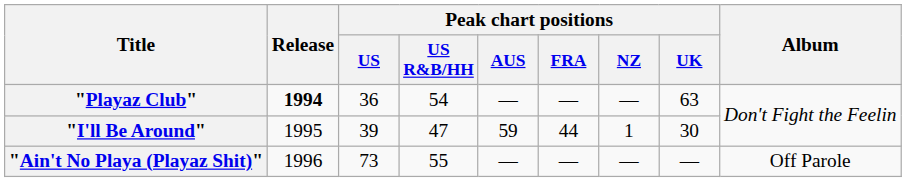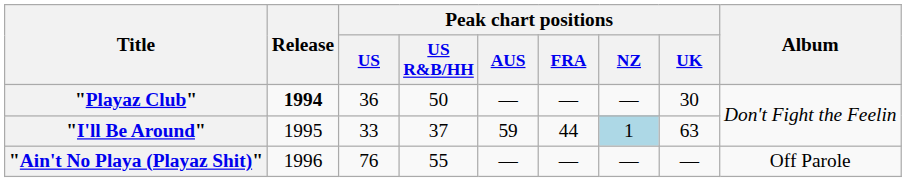 <table class="wikitable plainrowheaders" style="text-align:center;">
 <tr>
 <th scope="col" rowspan="2">Title</th>
 <th scope="col" rowspan="2">Release</th>
 <th scope="col" colspan="6">Peak chart positions</th>
 <th scope="col" rowspan="2">Album</th>
 </tr>
 <tr>
 <th scope="col" style="width:3em;font-size:90%;"><a href='#'>US</a><br></th>
 <th scope="col" style="width:3em;font-size:90%;"><a href='#'>US<br>R&B/HH</a><br></th>
 <th scope="col" style="width:3em;font-size:90%;"><a href='#'>AUS</a><br></th>
 <th scope="col" style="width:3em;font-size:90%;"><a href='#'>FRA</a><br></th>
 <th scope="col" style="width:3em;font-size:90%;"><a href='#'>NZ</a><br></th>
 <th scope="col" style="width:3em;font-size:90%;"><a href='#'>UK</a><br></th>
 </tr>
 <tr>
 <th scope="row">"<a href='#'>Playaz Club</a>"</th>
 <td><strong>1994</strong></td>
 <td>36</td>
-<td>54</td>
+<td>50</td>
 <td>—</td>
 <td>—</td>
 <td>—</td>
-<td>63</td>
+<td>30</td>
 <td rowspan="2"><em>Don't Fight the Feelin<strong></td>
 </tr>
 <tr>
 <th scope="row">"<a href='#'>I'll Be Around</a>"<br></th>
 <td>1995</td>
-<td>39</td>
-<td>47</td>
+<td>33</td>
+<td>37</td>
 <td>59</td>
 <td>44</td>
-<td>1</td>
-<td>30</td>
+<td style="background: lightblue;">1</td>
+<td>63</td>
 </tr>
 <tr>
 <th scope="row">"<a href='#'>Ain't No Playa (Playaz Shit)</a>"</th>
 <td>1996</td>
-<td>73</td>
+<td>76</td>
 <td>55</td>
 <td>—</td>
 <td>—</td>
 <td>—</td>
 <td>—</td>
 <td></em>Off Parole<em></td>
 </tr>
 </table>
